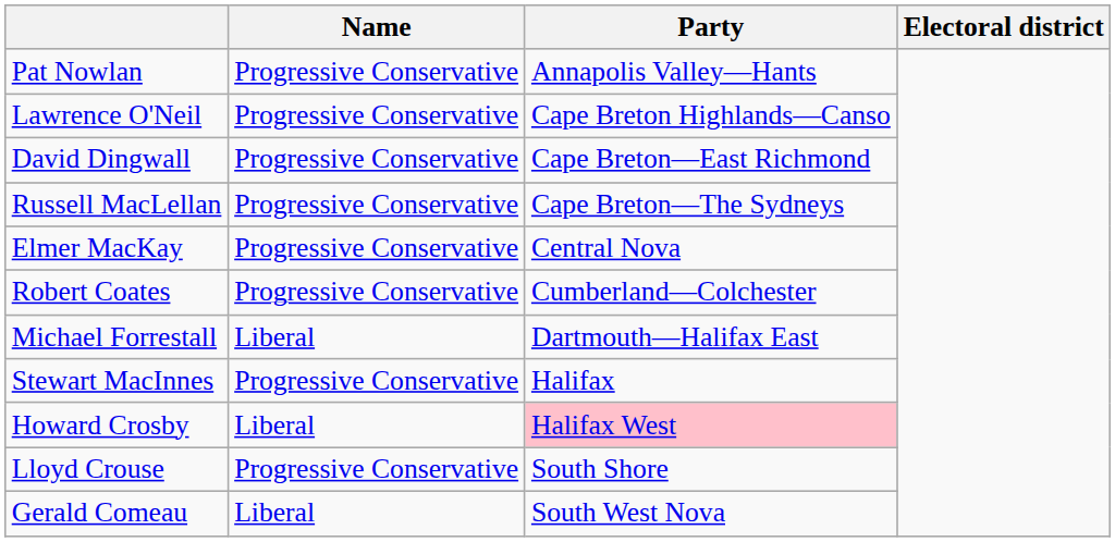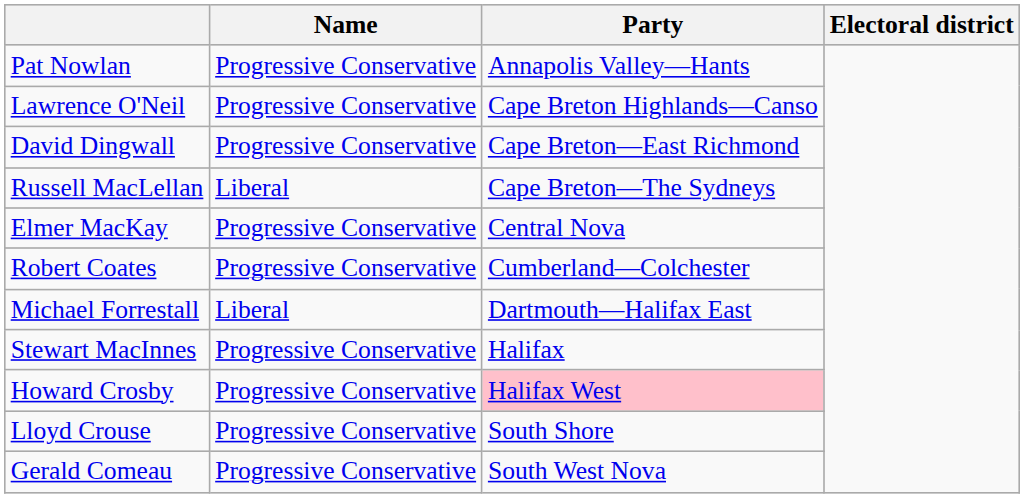 <table class="wikitable">
 <tr>
 <th></th>
 <th>Name</th>
 <th>Party</th>
 <th>Electoral district</th>
 </tr>
 <tr>
 <td><a href='#'>Pat Nowlan</a></td>
 <td><a href='#'>Progressive Conservative</a></td>
 <td><a href='#'>Annapolis Valley—Hants</a></td>
 </tr>
 <tr>
 <td><a href='#'>Lawrence O'Neil</a></td>
 <td><a href='#'>Progressive Conservative</a></td>
 <td><a href='#'>Cape Breton Highlands—Canso</a></td>
 </tr>
 <tr>
 <td><a href='#'>David Dingwall</a></td>
 <td><a href='#'>Progressive Conservative</a></td>
 <td><a href='#'>Cape Breton—East Richmond</a></td>
 </tr>
 <tr>
 <td><a href='#'>Russell MacLellan</a></td>
-<td><a href='#'>Progressive Conservative</a></td>
+<td><a href='#'>Liberal</a></td>
 <td><a href='#'>Cape Breton—The Sydneys</a></td>
 </tr>
 <tr>
 <td><a href='#'>Elmer MacKay</a></td>
 <td><a href='#'>Progressive Conservative</a></td>
 <td><a href='#'>Central Nova</a></td>
 </tr>
 <tr>
 <td><a href='#'>Robert Coates</a></td>
 <td><a href='#'>Progressive Conservative</a></td>
 <td><a href='#'>Cumberland—Colchester</a></td>
 </tr>
 <tr>
 <td><a href='#'>Michael Forrestall</a></td>
 <td><a href='#'>Liberal</a></td>
 <td><a href='#'>Dartmouth—Halifax East</a></td>
 </tr>
 <tr>
 <td><a href='#'>Stewart MacInnes</a></td>
 <td><a href='#'>Progressive Conservative</a></td>
 <td><a href='#'>Halifax</a></td>
 </tr>
 <tr>
 <td><a href='#'>Howard Crosby</a></td>
-<td><a href='#'>Liberal</a></td>
+<td><a href='#'>Progressive Conservative</a></td>
 <td style="background: pink;"><a href='#'>Halifax West</a></td>
 </tr>
 <tr>
 <td><a href='#'>Lloyd Crouse</a></td>
 <td><a href='#'>Progressive Conservative</a></td>
 <td><a href='#'>South Shore</a></td>
 </tr>
 <tr>
 <td><a href='#'>Gerald Comeau</a></td>
-<td><a href='#'>Liberal</a></td>
+<td><a href='#'>Progressive Conservative</a></td>
 <td><a href='#'>South West Nova</a></td>
 </tr>
 </table>
